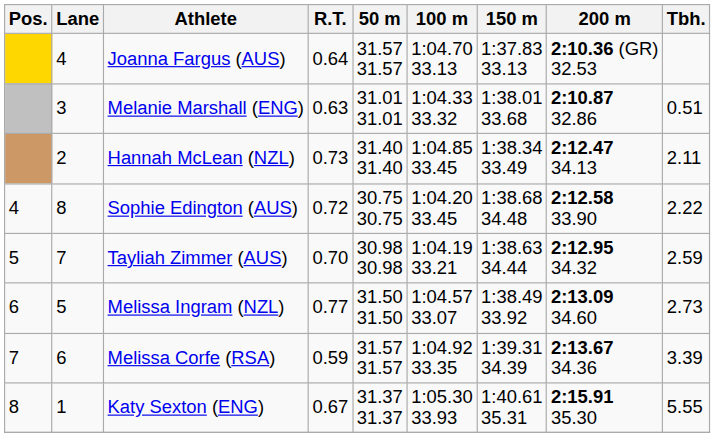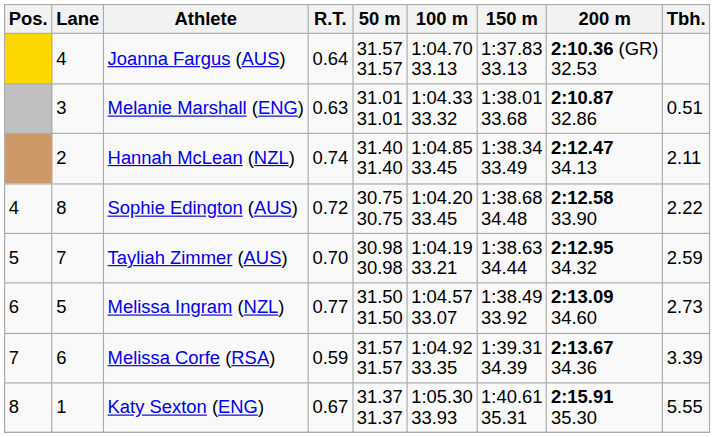 <table class="wikitable">
 <tr>
 <th>Pos.</th>
 <th>Lane</th>
 <th>Athlete</th>
 <th>R.T.</th>
 <th>50 m</th>
 <th>100 m</th>
 <th>150 m</th>
 <th>200 m</th>
 <th>Tbh.</th>
 </tr>
 <tr>
 <td style="text-align:center;background-color:gold;"></td>
 <td>4</td>
 <td> <a href='#'>Joanna Fargus</a> (<a href='#'>AUS</a>)</td>
 <td>0.64</td>
 <td>31.57<br>31.57</td>
 <td>1:04.70<br>33.13</td>
 <td>1:37.83<br>33.13</td>
 <td><strong>2:10.36</strong> (GR)<br>32.53</td>
 <td> </td>
 </tr>
 <tr>
 <td style="text-align:center;background-color:silver;"></td>
 <td>3</td>
 <td> <a href='#'>Melanie Marshall</a> (<a href='#'>ENG</a>)</td>
 <td>0.63</td>
 <td>31.01<br>31.01</td>
 <td>1:04.33<br>33.32</td>
 <td>1:38.01<br>33.68</td>
 <td><strong>2:10.87</strong><br>32.86</td>
 <td>0.51</td>
 </tr>
 <tr>
 <td style="text-align:center;background-color:#cc9966;"></td>
 <td>2</td>
 <td> <a href='#'>Hannah McLean</a> (<a href='#'>NZL</a>)</td>
-<td>0.73</td>
+<td>0.74</td>
 <td>31.40<br>31.40</td>
 <td>1:04.85<br>33.45</td>
 <td>1:38.34<br>33.49</td>
 <td><strong>2:12.47</strong><br>34.13</td>
 <td>2.11</td>
 </tr>
 <tr>
 <td>4</td>
 <td>8</td>
 <td> <a href='#'>Sophie Edington</a> (<a href='#'>AUS</a>)</td>
 <td>0.72</td>
 <td>30.75<br>30.75</td>
 <td>1:04.20<br>33.45</td>
 <td>1:38.68<br>34.48</td>
 <td><strong>2:12.58</strong><br>33.90</td>
 <td>2.22</td>
 </tr>
 <tr>
 <td>5</td>
 <td>7</td>
 <td> <a href='#'>Tayliah Zimmer</a> (<a href='#'>AUS</a>)</td>
 <td>0.70</td>
 <td>30.98<br>30.98</td>
 <td>1:04.19<br>33.21</td>
 <td>1:38.63<br>34.44</td>
 <td><strong>2:12.95</strong><br>34.32</td>
 <td>2.59</td>
 </tr>
 <tr>
 <td>6</td>
 <td>5</td>
 <td> <a href='#'>Melissa Ingram</a> (<a href='#'>NZL</a>)</td>
 <td>0.77</td>
 <td>31.50<br>31.50</td>
 <td>1:04.57<br>33.07</td>
 <td>1:38.49<br>33.92</td>
 <td><strong>2:13.09</strong><br>34.60</td>
 <td>2.73</td>
 </tr>
 <tr>
 <td>7</td>
 <td>6</td>
 <td> <a href='#'>Melissa Corfe</a> (<a href='#'>RSA</a>)</td>
 <td>0.59</td>
 <td>31.57<br>31.57</td>
 <td>1:04.92<br>33.35</td>
 <td>1:39.31<br>34.39</td>
 <td><strong>2:13.67</strong><br>34.36</td>
 <td>3.39</td>
 </tr>
 <tr>
 <td>8</td>
 <td>1</td>
 <td> <a href='#'>Katy Sexton</a> (<a href='#'>ENG</a>)</td>
 <td>0.67</td>
 <td>31.37<br>31.37</td>
 <td>1:05.30<br>33.93</td>
 <td>1:40.61<br>35.31</td>
 <td><strong>2:15.91</strong><br>35.30</td>
 <td>5.55</td>
 </tr>
 <tr>
 </tr>
 </table>
